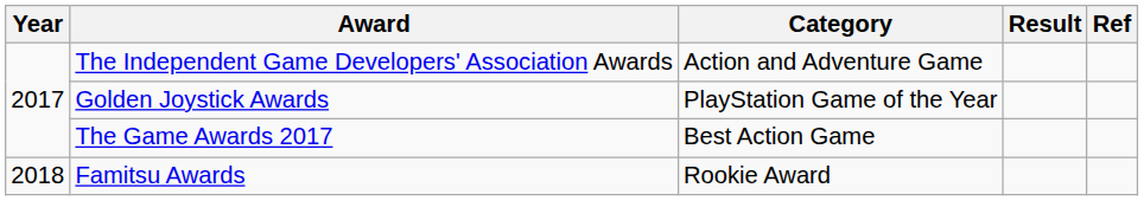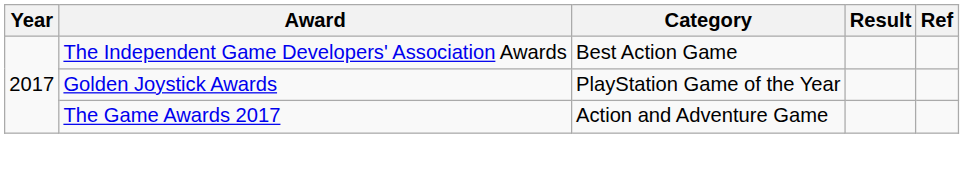 <table class="wikitable sortable">
 <tr>
 <th>Year</th>
 <th>Award</th>
 <th>Category</th>
 <th>Result</th>
 <th>Ref</th>
 </tr>
 <tr>
 <td style="text-align:center;" rowspan="3">2017</td>
 <td rowspan="1"><a href='#'>The Independent Game Developers' Association</a> Awards</td>
-<td>Action and Adventure Game</td>
+<td>Best Action Game</td>
 <td></td>
 <td rowspan="1" style="text-align:center;"></td>
 </tr>
 <tr>
 <td rowspan="1"><a href='#'>Golden Joystick Awards</a></td>
 <td>PlayStation Game of the Year</td>
 <td></td>
 <td rowspan="1" style="text-align:center;"></td>
 </tr>
 <tr>
 <td rowspan="1"><a href='#'>The Game Awards 2017</a></td>
-<td>Best Action Game</td>
-<td></td>
-<td rowspan="1" style="text-align:center;"></td>
-</tr>
-<tr>
-<td style="text-align:center;" rowspan="1">2018</td>
-<td rowspan="1"><a href='#'>Famitsu Awards</a></td>
-<td>Rookie Award</td>
+<td>Action and Adventure Game</td>
 <td></td>
 <td rowspan="1" style="text-align:center;"></td>
 </tr>
 </table>
